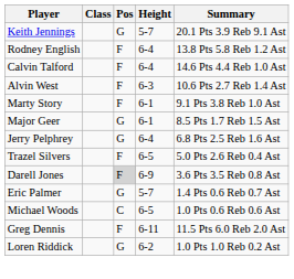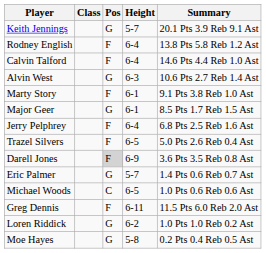 <table class="wikitable sortable">
 <tr>
 <th>Player</th>
 <th>Class</th>
 <th>Pos</th>
 <th>Height</th>
 <th>Summary</th>
 </tr>
 <tr>
 <td><a href='#'>Keith Jennings</a></td>
 <td></td>
 <td>G</td>
 <td>5-7</td>
 <td>20.1 Pts 3.9 Reb 9.1 Ast</td>
 </tr>
 <tr>
 <td>Rodney English</td>
 <td></td>
 <td>F</td>
 <td>6-4</td>
 <td>13.8 Pts 5.8 Reb 1.2 Ast</td>
 </tr>
 <tr>
 <td>Calvin Talford</td>
 <td></td>
 <td>F</td>
 <td>6-4</td>
 <td>14.6 Pts 4.4 Reb 1.0 Ast</td>
 </tr>
 <tr>
 <td>Alvin West</td>
 <td></td>
-<td>F</td>
+<td>G</td>
 <td>6-3</td>
 <td>10.6 Pts 2.7 Reb 1.4 Ast</td>
 </tr>
 <tr>
 <td>Marty Story</td>
 <td></td>
 <td>F</td>
 <td>6-1</td>
 <td>9.1 Pts 3.8 Reb 1.0 Ast</td>
 </tr>
 <tr>
 <td>Major Geer</td>
 <td></td>
 <td>G</td>
 <td>6-1</td>
 <td>8.5 Pts 1.7 Reb 1.5 Ast</td>
 </tr>
 <tr>
 <td>Jerry Pelphrey</td>
 <td></td>
-<td>G</td>
+<td>F</td>
 <td>6-4</td>
 <td>6.8 Pts 2.5 Reb 1.6 Ast</td>
 </tr>
 <tr>
 <td>Trazel Silvers</td>
 <td></td>
 <td>F</td>
 <td>6-5</td>
 <td>5.0 Pts 2.6 Reb 0.4 Ast</td>
 </tr>
 <tr>
 <td>Darell Jones</td>
 <td></td>
 <td style="background: lightgrey;">F</td>
 <td>6-9</td>
 <td>3.6 Pts 3.5 Reb 0.8 Ast</td>
 </tr>
 <tr>
 <td>Eric Palmer</td>
 <td></td>
 <td>G</td>
 <td>5-7</td>
 <td>1.4 Pts 0.6 Reb 0.7 Ast</td>
 </tr>
 <tr>
 <td>Michael Woods</td>
 <td></td>
 <td>C</td>
 <td>6-5</td>
 <td>1.0 Pts 0.6 Reb 0.6 Ast</td>
 </tr>
 <tr>
 <td>Greg Dennis</td>
 <td></td>
 <td>F</td>
 <td>6-11</td>
 <td>11.5 Pts 6.0 Reb 2.0 Ast</td>
 </tr>
 <tr>
 <td>Loren Riddick</td>
 <td></td>
 <td>G</td>
 <td>6-2</td>
 <td>1.0 Pts 1.0 Reb 0.2 Ast</td>
 </tr>
+<tr>
+<td>Moe Hayes</td>
+<td></td>
+<td>G</td>
+<td>5-8</td>
+<td>0.2 Pts 0.4 Reb 0.5 Ast</td>
+</tr>
 </table>
